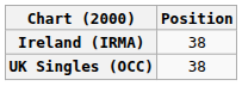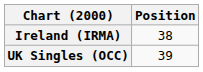 <table class="wikitable plainrowheaders" style="text-align:center">
 <tr>
 <th>Chart (2000)</th>
 <th>Position</th>
 </tr>
 <tr>
 <th scope="row">Ireland (IRMA)</th>
 <td>38</td>
 </tr>
 <tr>
 <th scope="row">UK Singles (OCC)</th>
-<td>38</td>
+<td>39</td>
 </tr>
 </table>
